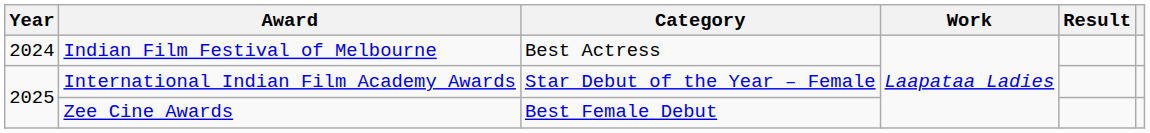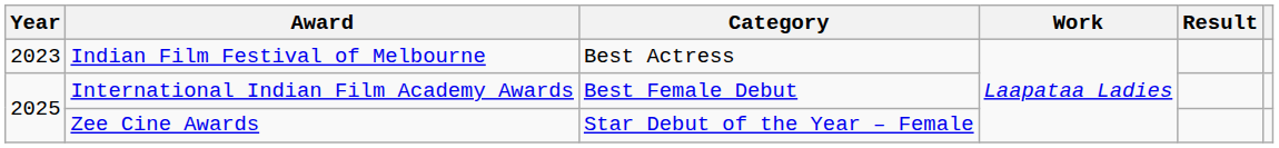 <table class="wikitable sortable plainrowheaders">
 <tr>
 <th scope="col">Year</th>
 <th scope="col">Award</th>
 <th scope="col">Category</th>
 <th scope="col">Work</th>
 <th scope="col">Result</th>
 <th scope="col"></th>
 </tr>
 <tr>
-<td>2024</td>
+<td>2023</td>
 <td><a href='#'>Indian Film Festival of Melbourne</a></td>
 <td>Best Actress</td>
 <td rowspan="3"><em><a href='#'>Laapataa Ladies</a></em></td>
 <td></td>
 <td></td>
 </tr>
 <tr>
 <td rowspan="2">2025</td>
 <td><a href='#'>International Indian Film Academy Awards</a></td>
-<td><a href='#'>Star Debut of the Year – Female</a></td>
+<td><a href='#'>Best Female Debut</a></td>
 <td></td>
 <td></td>
 </tr>
 <tr>
 <td><a href='#'>Zee Cine Awards</a></td>
-<td><a href='#'>Best Female Debut</a></td>
+<td><a href='#'>Star Debut of the Year – Female</a></td>
 <td></td>
 <td></td>
 </tr>
 </table>
